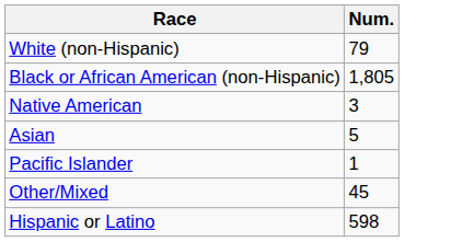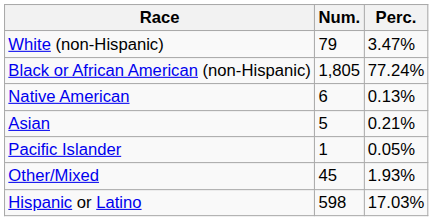 <table class="wikitable">
 <tr>
 <th>Race</th>
 <th>Num.</th>
+<th>Perc.</th>
 </tr>
 <tr>
 <td><a href='#'>White</a> (non-Hispanic)</td>
 <td>79</td>
+<td>3.47%</td>
 </tr>
 <tr>
 <td><a href='#'>Black or African American</a> (non-Hispanic)</td>
 <td>1,805</td>
+<td>77.24%</td>
 </tr>
 <tr>
 <td><a href='#'>Native American</a></td>
-<td>3</td>
+<td>6</td>
+<td>0.13%</td>
 </tr>
 <tr>
 <td><a href='#'>Asian</a></td>
 <td>5</td>
+<td>0.21%</td>
 </tr>
 <tr>
 <td><a href='#'>Pacific Islander</a></td>
 <td>1</td>
+<td>0.05%</td>
 </tr>
 <tr>
 <td><a href='#'>Other/Mixed</a></td>
 <td>45</td>
+<td>1.93%</td>
 </tr>
 <tr>
 <td><a href='#'>Hispanic</a> or <a href='#'>Latino</a></td>
 <td>598</td>
+<td>17.03%</td>
 </tr>
 </table>
